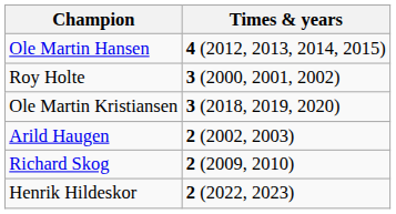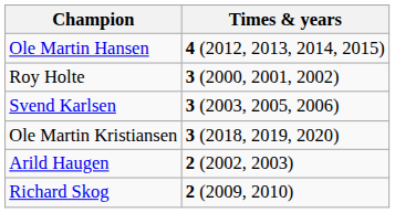 <table class="wikitable">
 <tr>
 <th>Champion</th>
 <th>Times & years</th>
 </tr>
 <tr>
 <td> <a href='#'>Ole Martin Hansen</a></td>
 <td><strong>4</strong> (2012, 2013, 2014, 2015)</td>
 </tr>
 <tr>
 <td> Roy Holte</td>
 <td><strong>3</strong> (2000, 2001, 2002)</td>
 </tr>
 <tr>
+<td> <a href='#'>Svend Karlsen</a></td>
+<td><strong>3</strong> (2003, 2005, 2006)</td>
+</tr>
+<tr>
 <td> Ole Martin Kristiansen</td>
 <td><strong>3</strong> (2018, 2019, 2020)</td>
 </tr>
 <tr>
 <td> <a href='#'>Arild Haugen</a></td>
 <td><strong>2</strong> (2002, 2003)</td>
 </tr>
 <tr>
 <td> <a href='#'>Richard Skog</a></td>
 <td><strong>2</strong> (2009, 2010)</td>
 </tr>
-<tr>
-<td> Henrik Hildeskor</td>
-<td><strong>2</strong> (2022, 2023)</td>
-</tr>
 </table>
